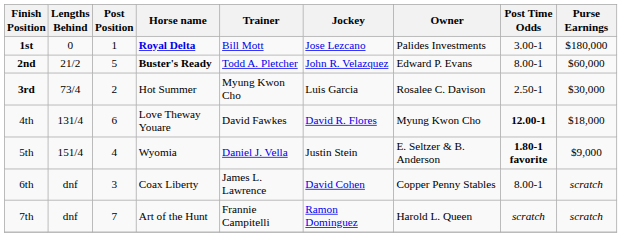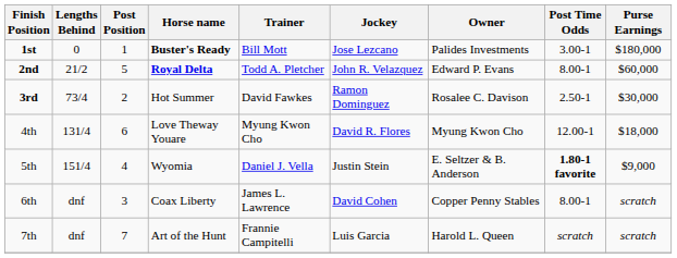 <table class="wikitable sortable" | border="2" cellpadding="1" style="border-collapse: collapse; font-size:90%">
 <tr>
 <th width="45px">Finish <br> Position</th>
 <th width="45px">Lengths <br> Behind</th>
 <th width="40px">Post <br> Position</th>
 <th width="100px">Horse name</th>
 <th width="100px">Trainer</th>
 <th width="110px">Jockey</th>
 <th width="130px">Owner</th>
 <th width="65px">Post Time <br> Odds</th>
 <th width="70px">Purse <br> Earnings</th>
 </tr>
 <tr>
 <td align=center><strong>1<span>st</span></strong></td>
 <td align=center>0</td>
 <td align=center>1</td>
-<td><strong><a href='#'>Royal Delta</a></strong></td>
+<td><strong>Buster's Ready</strong></td>
 <td><a href='#'>Bill Mott</a></td>
 <td><a href='#'>Jose Lezcano</a></td>
 <td>Palides Investments</td>
 <td align=center>3.00-1</td>
 <td align=center>$180,000</td>
 </tr>
 <tr>
 <td align=center><strong>2<span>nd</span></strong></td>
 <td align=center>2<span>1/2</span></td>
 <td align=center>5</td>
-<td><strong>Buster's Ready</strong></td>
+<td><strong><a href='#'>Royal Delta</a></strong></td>
 <td><a href='#'>Todd A. Pletcher</a></td>
 <td><a href='#'>John R. Velazquez</a></td>
 <td>Edward P. Evans</td>
 <td align=center>8.00-1</td>
 <td align=center>$60,000</td>
 </tr>
 <tr>
 <td align=center><strong>3<span>rd</span></strong></td>
 <td align=center>7<span>3/4</span></td>
 <td align=center>2</td>
 <td>Hot Summer</td>
-<td>Myung Kwon Cho</td>
-<td>Luis Garcia</td>
+<td>David Fawkes</td>
+<td><a href='#'>Ramon Dominguez</a></td>
 <td>Rosalee C. Davison</td>
 <td align=center>2.50-1</td>
 <td align=center>$30,000</td>
 </tr>
 <tr>
 <td align=center>4<span>th</span></td>
 <td align=center>13<span>1/4</span></td>
 <td align=center>6</td>
 <td>Love Theway Youare</td>
-<td>David Fawkes</td>
+<td>Myung Kwon Cho</td>
 <td><a href='#'>David R. Flores</a></td>
 <td>Myung Kwon Cho</td>
-<td align=center><strong>12.00-1</strong></td>
+<td align=center>12.00-1</td>
 <td align=center>$18,000</td>
 </tr>
 <tr>
 <td align=center>5<span>th</span></td>
 <td align=center>15<span>1/4</span></td>
 <td align=center>4</td>
 <td>Wyomia</td>
 <td><a href='#'>Daniel J. Vella</a></td>
 <td>Justin Stein</td>
 <td>E. Seltzer & B. Anderson</td>
 <td align=center><strong>1.80-1  <br> <span>favorite</span></strong></td>
 <td align=center>$9,000</td>
 </tr>
 <tr>
 <td align=center>6<span>th</span></td>
 <td align=center>dnf</td>
 <td align=center>3</td>
 <td>Coax Liberty</td>
 <td>James L. Lawrence</td>
 <td><a href='#'>David Cohen</a></td>
 <td>Copper Penny Stables</td>
 <td align=center>8.00-1</td>
 <td align=center><em>scratch</em></td>
 </tr>
 <tr>
 <td align=center>7<span>th</span></td>
 <td align=center>dnf</td>
 <td align=center>7</td>
 <td>Art of the Hunt</td>
 <td>Frannie Campitelli</td>
-<td><a href='#'>Ramon Dominguez</a></td>
+<td>Luis Garcia</td>
 <td>Harold L. Queen</td>
 <td align=center><em>scratch</em></td>
 <td align=center><em>scratch</em></td>
 </tr>
 <tr>
 </tr>
 </table>
